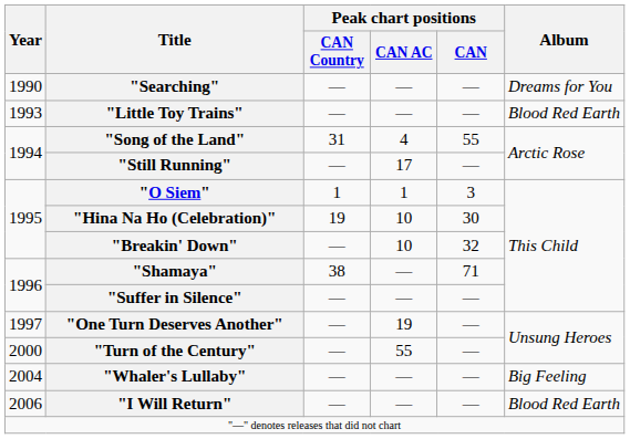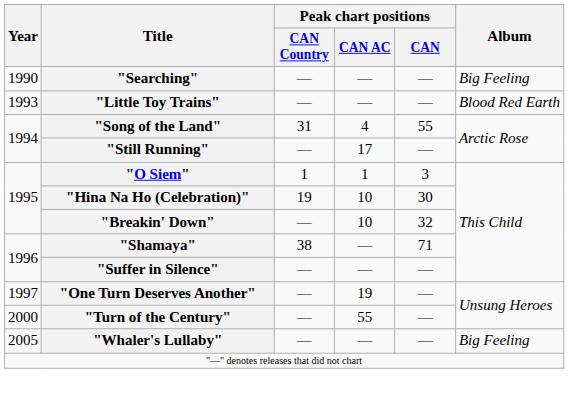 <table class="wikitable plainrowheaders" style=text-align:center;>
 <tr>
 <th scope="col" rowspan="2">Year</th>
 <th scope="col" rowspan="2" style="width:15em;">Title</th>
 <th scope="col" colspan="3">Peak chart positions</th>
 <th scope="col" rowspan="2">Album</th>
 </tr>
 <tr>
 <th style="width:4em;font-size:90%;"><a href='#'>CAN Country</a></th>
 <th style="width:4em;font-size:90%;"><a href='#'>CAN AC</a></th>
 <th style="width:4em;font-size:90%;"><a href='#'>CAN</a></th>
 </tr>
 <tr>
 <td>1990</td>
 <th scope="row">"Searching"</th>
 <td>—</td>
 <td>—</td>
 <td>—</td>
-<td align="left"><em>Dreams for You</em></td>
+<td align="left"><em>Big Feeling</em></td>
 </tr>
 <tr>
 <td>1993</td>
 <th scope="row">"Little Toy Trains"</th>
 <td>—</td>
 <td>—</td>
 <td>—</td>
 <td align="left"><em>Blood Red Earth</em></td>
 </tr>
 <tr>
 <td rowspan="2">1994</td>
 <th scope="row">"Song of the Land"</th>
 <td>31</td>
 <td>4</td>
 <td>55</td>
 <td align="left" rowspan="2"><em>Arctic Rose</em></td>
 </tr>
 <tr>
 <th scope="row">"Still Running"</th>
 <td>—</td>
 <td>17</td>
 <td>—</td>
 </tr>
 <tr>
 <td rowspan="3">1995</td>
 <th scope="row">"<a href='#'>O Siem</a>"</th>
 <td>1</td>
 <td>1</td>
 <td>3</td>
 <td align="left" rowspan="5"><em>This Child</em></td>
 </tr>
 <tr>
 <th scope="row">"Hina Na Ho (Celebration)"</th>
 <td>19</td>
 <td>10</td>
 <td>30</td>
 </tr>
 <tr>
 <th scope="row">"Breakin' Down"</th>
 <td>—</td>
 <td>10</td>
 <td>32</td>
 </tr>
 <tr>
 <td rowspan="2">1996</td>
 <th scope="row">"Shamaya"</th>
 <td>38</td>
 <td>—</td>
 <td>71</td>
 </tr>
 <tr>
 <th scope="row">"Suffer in Silence"</th>
 <td>—</td>
 <td>—</td>
 <td>—</td>
 </tr>
 <tr>
 <td>1997</td>
 <th scope="row">"One Turn Deserves Another"</th>
 <td>—</td>
 <td>19</td>
 <td>—</td>
 <td align="left" rowspan="2"><em>Unsung Heroes</em></td>
 </tr>
 <tr>
 <td>2000</td>
 <th scope="row">"Turn of the Century"</th>
 <td>—</td>
 <td>55</td>
 <td>—</td>
 </tr>
 <tr>
-<td>2004</td>
+<td>2005</td>
 <th scope="row">"Whaler's Lullaby"</th>
 <td>—</td>
 <td>—</td>
 <td>—</td>
 <td align="left"><em>Big Feeling</em></td>
 </tr>
 <tr>
-<td>2006</td>
-<th scope="row">"I Will Return"</th>
-<td>—</td>
-<td>—</td>
-<td>—</td>
-<td align="left"><em>Blood Red Earth</em></td>
-</tr>
-<tr>
 <td colspan="6" style="font-size:8pt">"—" denotes releases that did not chart</td>
 </tr>
 </table>
